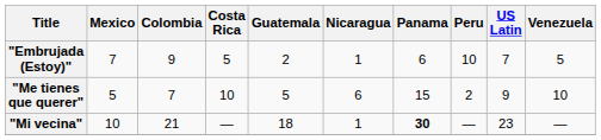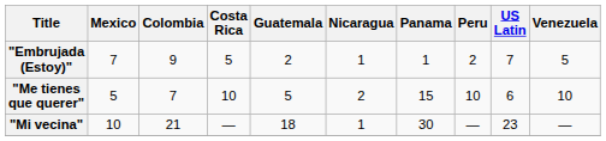 <table class="wikitable plainrowheaders" style="text-align:center;" border="1">
 <tr>
 <th>Title</th>
 <th>Mexico</th>
 <th>Colombia</th>
 <th>Costa Rica</th>
 <th>Guatemala</th>
 <th>Nicaragua</th>
 <th>Panama</th>
 <th>Peru</th>
 <th><a href='#'>US Latin</a></th>
 <th>Venezuela</th>
 </tr>
 <tr>
 <th scope="row">"Embrujada (Estoy)"</th>
 <td>7</td>
 <td>9</td>
 <td>5</td>
 <td>2</td>
 <td>1</td>
-<td>6</td>
-<td>10</td>
+<td>1</td>
+<td>2</td>
 <td>7</td>
 <td>5</td>
 </tr>
 <tr>
 <th scope="row">"Me tienes que querer"</th>
 <td>5</td>
 <td>7</td>
 <td>10</td>
 <td>5</td>
+<td>2</td>
+<td>15</td>
+<td>10</td>
 <td>6</td>
-<td>15</td>
-<td>2</td>
-<td>9</td>
 <td>10</td>
 </tr>
 <tr>
 <th scope="row">"Mi vecina"</th>
 <td>10</td>
 <td>21</td>
 <td>—</td>
 <td>18</td>
 <td>1</td>
-<td><strong>30</strong></td>
+<td>30</td>
 <td>—</td>
 <td>23</td>
 <td>—</td>
 </tr>
 <tr>
 </tr>
 </table>
